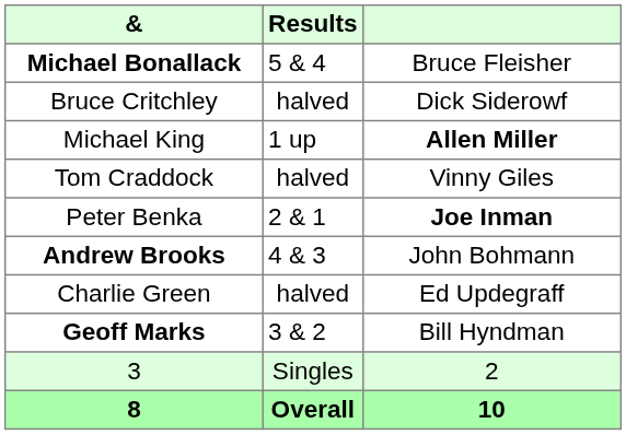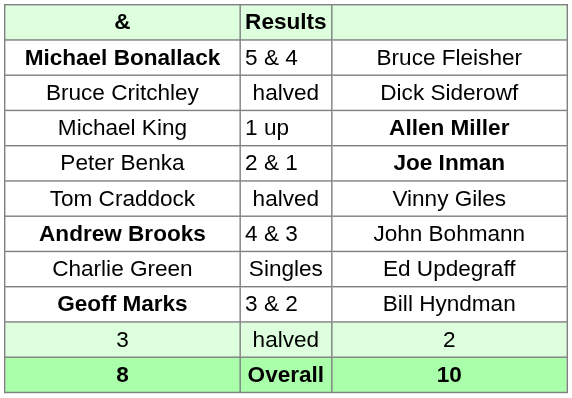 <table border="1" cellpadding="3" style="border-collapse: collapse; text-align:center;">
 <tr style="background:#ddffdd;">
 <th width=160> & </th>
 <th>Results</th>
 <th width=160></th>
 </tr>
 <tr>
 <td><strong>Michael Bonallack</strong></td>
 <td align=left> 5 & 4</td>
 <td>Bruce Fleisher</td>
 </tr>
 <tr>
 <td>Bruce Critchley</td>
 <td>halved</td>
 <td>Dick Siderowf</td>
 </tr>
 <tr>
 <td>Michael King</td>
 <td align=left> 1 up</td>
 <td><strong>Allen Miller</strong></td>
 </tr>
 <tr>
+<td>Peter Benka</td>
+<td align=left> 2 & 1</td>
+<td><strong>Joe Inman</strong></td>
+</tr>
+<tr>
 <td>Tom Craddock</td>
 <td>halved</td>
 <td>Vinny Giles</td>
-</tr>
-<tr>
-<td>Peter Benka</td>
-<td align=left> 2 & 1</td>
-<td><strong>Joe Inman</strong></td>
 </tr>
 <tr>
 <td><strong>Andrew Brooks</strong></td>
 <td align=left> 4 & 3</td>
 <td>John Bohmann</td>
 </tr>
 <tr>
 <td>Charlie Green</td>
-<td>halved</td>
+<td>Singles</td>
 <td>Ed Updegraff</td>
 </tr>
 <tr>
 <td><strong>Geoff Marks</strong></td>
 <td align=left> 3 & 2</td>
 <td>Bill Hyndman</td>
 </tr>
 <tr style="background:#ddffdd;">
 <td>3</td>
-<td>Singles</td>
+<td>halved</td>
 <td>2</td>
 </tr>
 <tr style="background:#aaffaa;">
 <th>8</th>
 <th>Overall</th>
 <th>10</th>
 </tr>
 </table>
